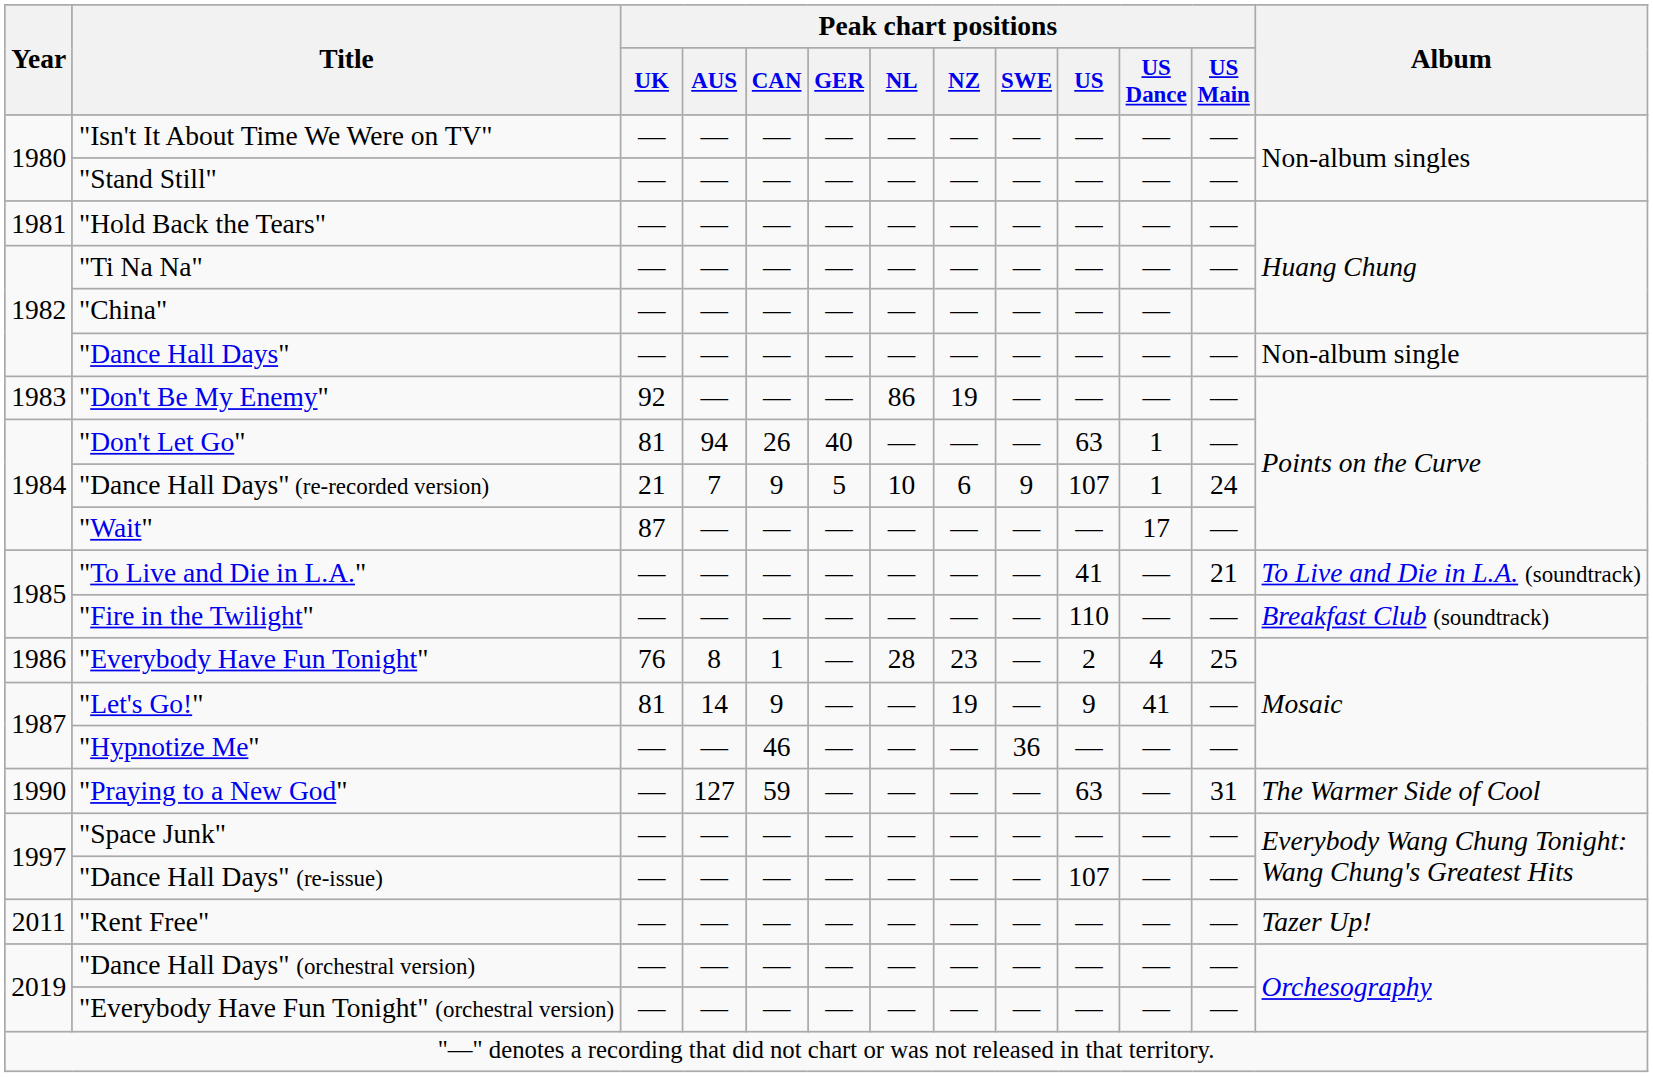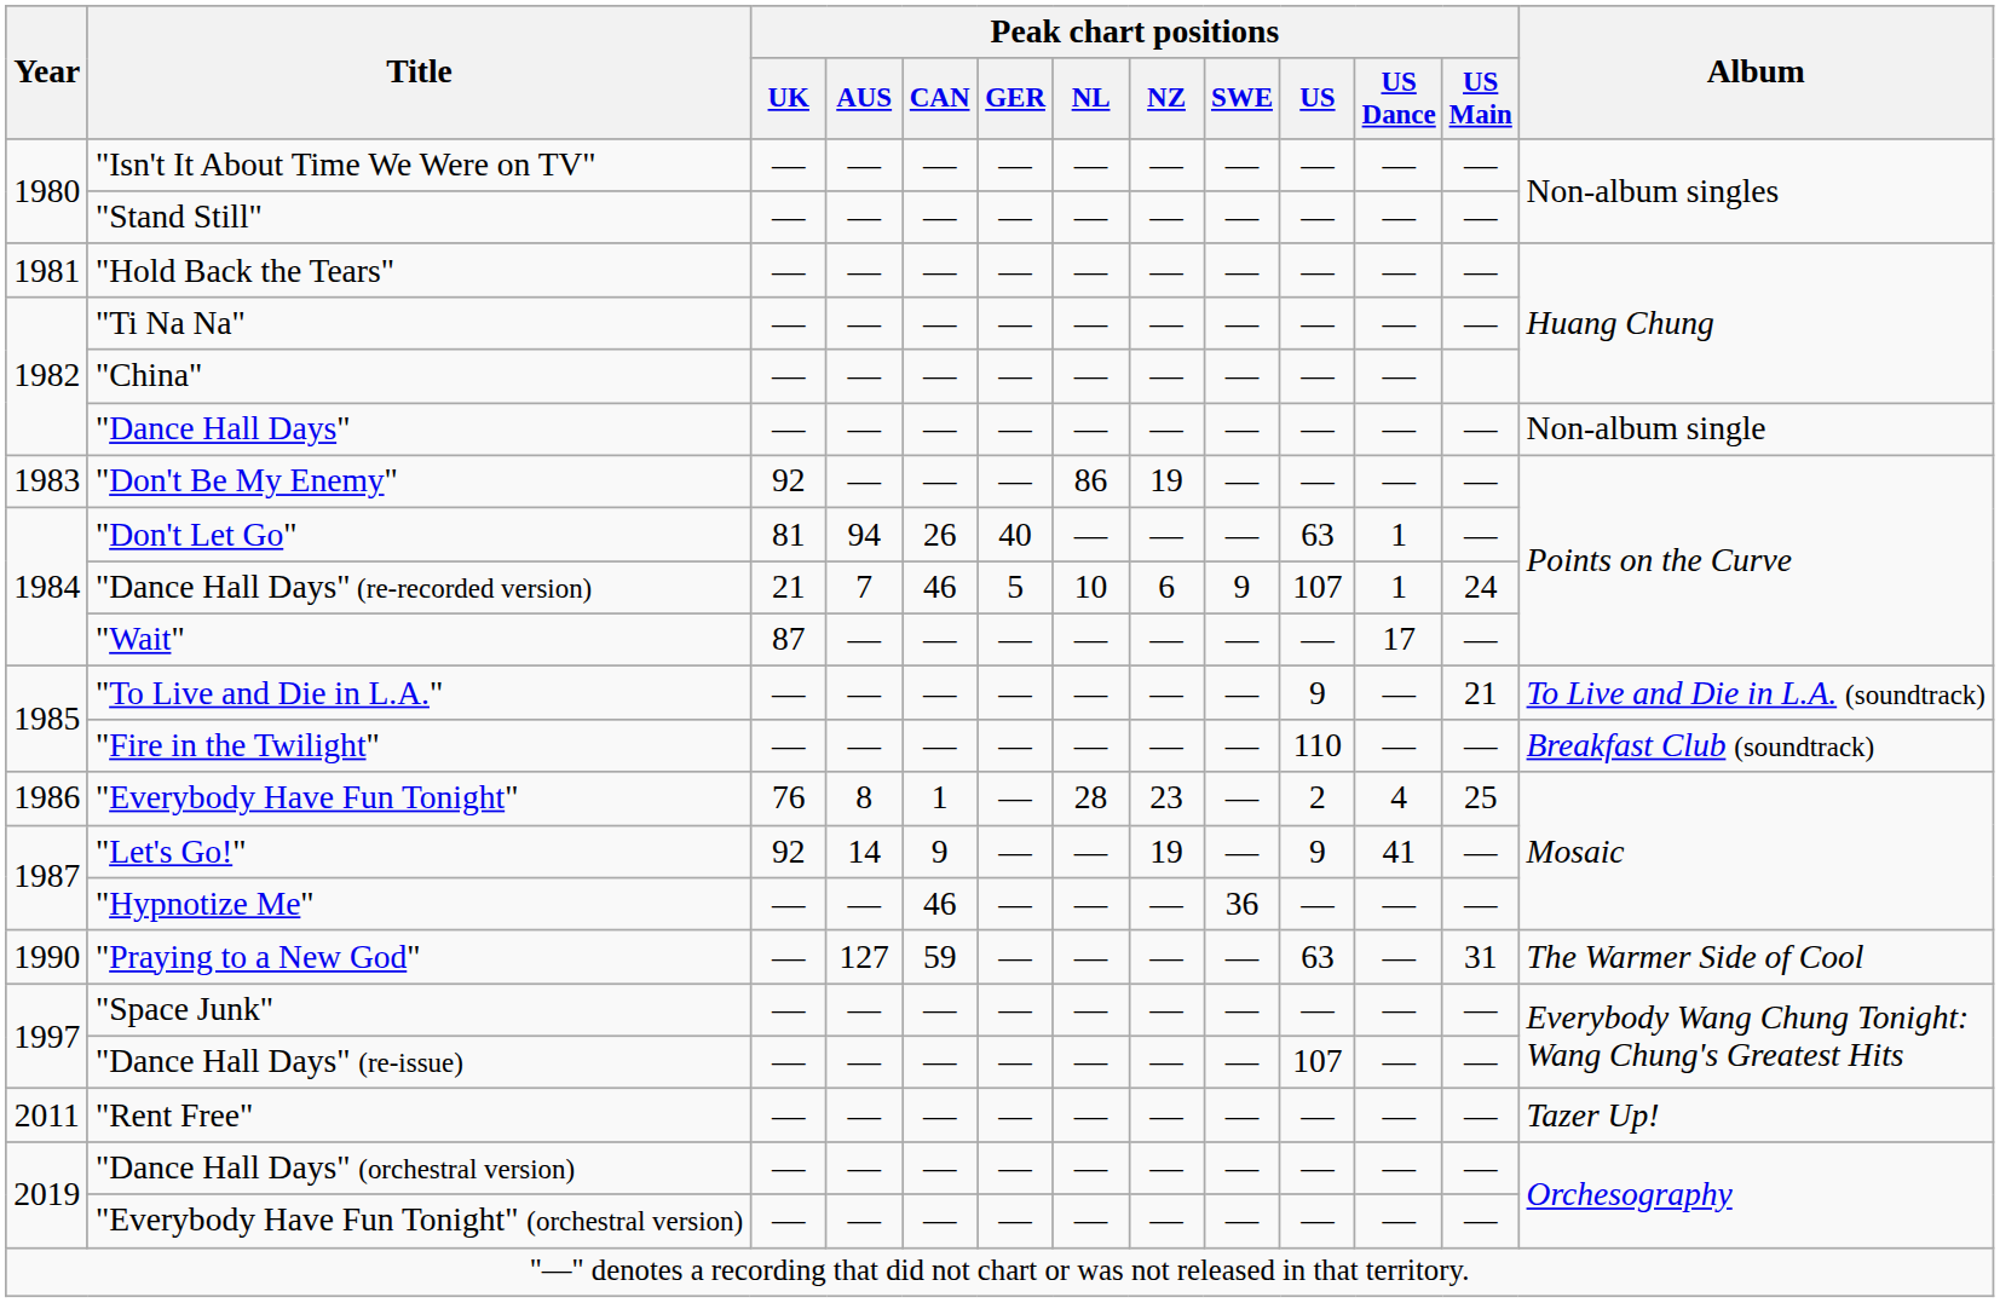 <table class="wikitable" style="text-align:center;">
 <tr>
 <th scope="col" rowspan="2">Year</th>
 <th scope="col" rowspan="2">Title</th>
 <th scope="col" colspan="10">Peak chart positions</th>
 <th scope="col" rowspan="2">Album</th>
 </tr>
 <tr style="font-size:smaller;">
 <th width="30"><a href='#'>UK</a><br></th>
 <th width="30"><a href='#'>AUS</a><br></th>
 <th width="30"><a href='#'>CAN</a><br></th>
 <th width="30"><a href='#'>GER</a><br></th>
 <th width="30"><a href='#'>NL</a><br></th>
 <th width="30"><a href='#'>NZ</a><br></th>
 <th width="30"><a href='#'>SWE</a><br></th>
 <th width="30"><a href='#'>US</a><br></th>
 <th width="30"><a href='#'>US Dance</a><br></th>
 <th width="30"><a href='#'>US Main</a><br></th>
 </tr>
 <tr>
 <td rowspan="2">1980</td>
 <td align="left">"Isn't It About Time We Were on TV"</td>
 <td>—</td>
 <td>—</td>
 <td>—</td>
 <td>—</td>
 <td>—</td>
 <td>—</td>
 <td>—</td>
 <td>—</td>
 <td>—</td>
 <td>—</td>
 <td align="left" rowspan="2">Non-album singles</td>
 </tr>
 <tr>
 <td align="left">"Stand Still"</td>
 <td>—</td>
 <td>—</td>
 <td>—</td>
 <td>—</td>
 <td>—</td>
 <td>—</td>
 <td>—</td>
 <td>—</td>
 <td>—</td>
 <td>—</td>
 </tr>
 <tr>
 <td>1981</td>
 <td align="left">"Hold Back the Tears"</td>
 <td>—</td>
 <td>—</td>
 <td>—</td>
 <td>—</td>
 <td>—</td>
 <td>—</td>
 <td>—</td>
 <td>—</td>
 <td>—</td>
 <td>—</td>
 <td align="left" rowspan="3"><em>Huang Chung</em></td>
 </tr>
 <tr>
 <td rowspan="3">1982</td>
 <td align="left">"Ti Na Na"</td>
 <td>—</td>
 <td>—</td>
 <td>—</td>
 <td>—</td>
 <td>—</td>
 <td>—</td>
 <td>—</td>
 <td>—</td>
 <td>—</td>
 <td>—</td>
 </tr>
 <tr>
 <td align="left">"China"</td>
 <td>—</td>
 <td>—</td>
 <td>—</td>
 <td>—</td>
 <td>—</td>
 <td>—</td>
 <td>—</td>
 <td>—</td>
 <td>—</td>
 </tr>
 <tr>
 <td align="left">"<a href='#'>Dance Hall Days</a>"</td>
 <td>—</td>
 <td>—</td>
 <td>—</td>
 <td>—</td>
 <td>—</td>
 <td>—</td>
 <td>—</td>
 <td>—</td>
 <td>—</td>
 <td>—</td>
 <td align="left" rowspan="1">Non-album single</td>
 </tr>
 <tr>
 <td>1983</td>
 <td align="left">"<a href='#'>Don't Be My Enemy</a>"</td>
 <td>92</td>
 <td>—</td>
 <td>—</td>
 <td>—</td>
 <td>86</td>
 <td>19</td>
 <td>—</td>
 <td>—</td>
 <td>—</td>
 <td>—</td>
 <td align="left" rowspan="4"><em>Points on the Curve</em></td>
 </tr>
 <tr>
 <td rowspan="3">1984</td>
 <td align="left">"<a href='#'>Don't Let Go</a>"</td>
 <td>81</td>
 <td>94</td>
 <td>26</td>
 <td>40</td>
 <td>—</td>
 <td>—</td>
 <td>—</td>
 <td>63</td>
 <td>1</td>
 <td>—</td>
 </tr>
 <tr>
 <td align="left">"Dance Hall Days"<small> (re-recorded version)</small></td>
 <td>21</td>
 <td>7</td>
-<td>9</td>
+<td>46</td>
 <td>5</td>
 <td>10</td>
 <td>6</td>
 <td>9</td>
 <td>107</td>
 <td>1</td>
 <td>24</td>
 </tr>
 <tr>
 <td align="left">"<a href='#'>Wait</a>"</td>
 <td>87</td>
 <td>—</td>
 <td>—</td>
 <td>—</td>
 <td>—</td>
 <td>—</td>
 <td>—</td>
 <td>—</td>
 <td>17</td>
 <td>—</td>
 </tr>
 <tr>
 <td rowspan="2">1985</td>
 <td align="left">"<a href='#'>To Live and Die in L.A.</a>"</td>
 <td>—</td>
 <td>—</td>
 <td>—</td>
 <td>—</td>
 <td>—</td>
 <td>—</td>
 <td>—</td>
-<td>41</td>
+<td>9</td>
 <td>—</td>
 <td>21</td>
 <td align="left"><em><a href='#'>To Live and Die in L.A.</a></em> <small>(soundtrack)</small></td>
 </tr>
 <tr>
 <td align="left">"<a href='#'>Fire in the Twilight</a>"</td>
 <td>—</td>
 <td>—</td>
 <td>—</td>
 <td>—</td>
 <td>—</td>
 <td>—</td>
 <td>—</td>
 <td>110</td>
 <td>—</td>
 <td>—</td>
 <td align="left"><em><a href='#'>Breakfast Club</a></em> <small>(soundtrack)</small></td>
 </tr>
 <tr>
 <td>1986</td>
 <td align="left">"<a href='#'>Everybody Have Fun Tonight</a>"</td>
 <td>76</td>
 <td>8</td>
 <td>1</td>
 <td>—</td>
 <td>28</td>
 <td>23</td>
 <td>—</td>
 <td>2</td>
 <td>4</td>
 <td>25</td>
 <td align="left" rowspan="3"><em>Mosaic</em></td>
 </tr>
 <tr>
 <td rowspan="2">1987</td>
 <td align="left">"<a href='#'>Let's Go!</a>"</td>
-<td>81</td>
+<td>92</td>
 <td>14</td>
 <td>9</td>
 <td>—</td>
 <td>—</td>
 <td>19</td>
 <td>—</td>
 <td>9</td>
 <td>41</td>
 <td>—</td>
 </tr>
 <tr>
 <td align="left">"<a href='#'>Hypnotize Me</a>"</td>
 <td>—</td>
 <td>—</td>
 <td>46</td>
 <td>—</td>
 <td>—</td>
 <td>—</td>
 <td>36</td>
 <td>—</td>
 <td>—</td>
 <td>—</td>
 </tr>
 <tr>
 <td>1990</td>
 <td align="left">"<a href='#'>Praying to a New God</a>"</td>
 <td>—</td>
 <td>127</td>
 <td>59</td>
 <td>—</td>
 <td>—</td>
 <td>—</td>
 <td>—</td>
 <td>63</td>
 <td>—</td>
 <td>31</td>
 <td align="left"><em>The Warmer Side of Cool</em></td>
 </tr>
 <tr>
 <td rowspan="2">1997</td>
 <td align="left">"Space Junk"</td>
 <td>—</td>
 <td>—</td>
 <td>—</td>
 <td>—</td>
 <td>—</td>
 <td>—</td>
 <td>—</td>
 <td>—</td>
 <td>—</td>
 <td>—</td>
 <td align="left" rowspan="2"><em>Everybody Wang Chung Tonight:<br>Wang Chung's Greatest Hits</em></td>
 </tr>
 <tr>
 <td align="left">"Dance Hall Days" <small>(re-issue)</small></td>
 <td>—</td>
 <td>—</td>
 <td>—</td>
 <td>—</td>
 <td>—</td>
 <td>—</td>
 <td>—</td>
 <td>107</td>
 <td>—</td>
 <td>—</td>
 </tr>
 <tr>
 <td>2011</td>
 <td align="left">"Rent Free"</td>
 <td>—</td>
 <td>—</td>
 <td>—</td>
 <td>—</td>
 <td>—</td>
 <td>—</td>
 <td>—</td>
 <td>—</td>
 <td>—</td>
 <td>—</td>
 <td align="left"><em>Tazer Up!</em></td>
 </tr>
 <tr>
 <td rowspan="2">2019</td>
 <td align="left">"Dance Hall Days" <small>(orchestral version)</small></td>
 <td>—</td>
 <td>—</td>
 <td>—</td>
 <td>—</td>
 <td>—</td>
 <td>—</td>
 <td>—</td>
 <td>—</td>
 <td>—</td>
 <td>—</td>
 <td rowspan="2" align="left"><em><a href='#'>Orchesography</a></em></td>
 </tr>
 <tr>
 <td align="left">"Everybody Have Fun Tonight" <small>(orchestral version)</small></td>
 <td>—</td>
 <td>—</td>
 <td>—</td>
 <td>—</td>
 <td>—</td>
 <td>—</td>
 <td>—</td>
 <td>—</td>
 <td>—</td>
 <td>—</td>
 </tr>
 <tr>
 <td colspan="14" align="center" style="font-size:90%">"—" denotes a recording that did not chart or was not released in that territory.</td>
 </tr>
 </table>
